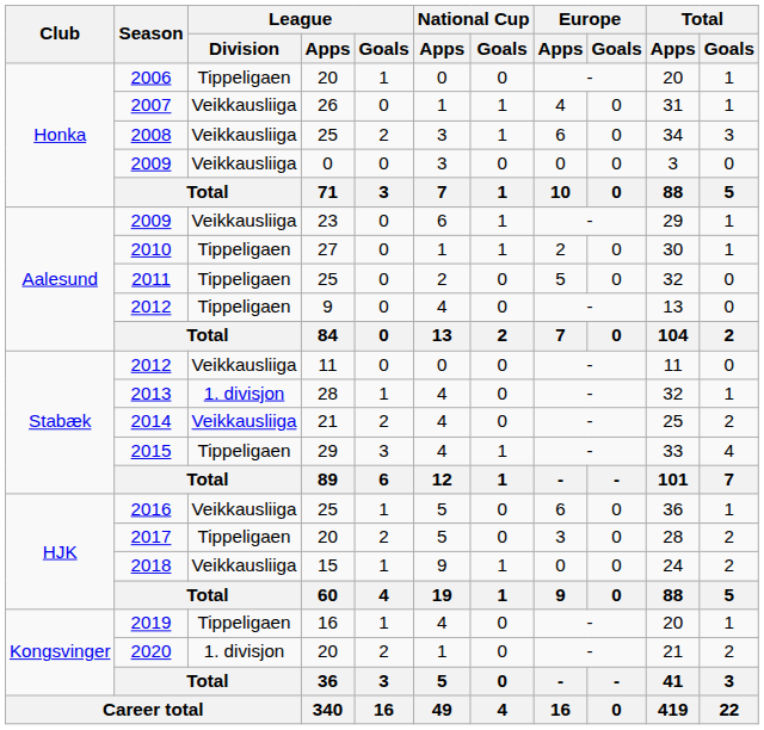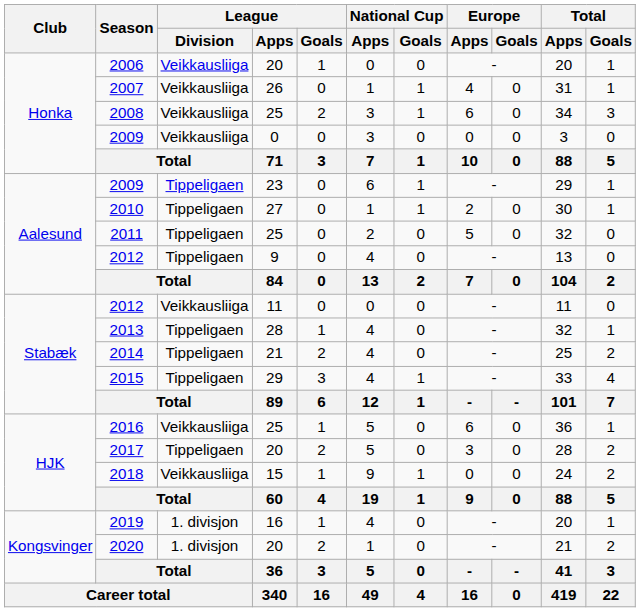 <table class="wikitable" style="text-align: center;">
 <tr>
 <th rowspan="2">Club</th>
 <th rowspan="2">Season</th>
 <th colspan="3">League</th>
 <th colspan="2">National Cup</th>
 <th colspan="2">Europe</th>
 <th colspan="2">Total</th>
 </tr>
 <tr>
 <th>Division</th>
 <th>Apps</th>
 <th>Goals</th>
 <th>Apps</th>
 <th>Goals</th>
 <th>Apps</th>
 <th>Goals</th>
 <th>Apps</th>
 <th>Goals</th>
 </tr>
 <tr>
 <td rowspan="5"><a href='#'>Honka</a></td>
 <td><a href='#'>2006</a></td>
-<td>Tippeligaen</td>
+<td><a href='#'>Veikkausliiga</a></td>
 <td>20</td>
 <td>1</td>
 <td>0</td>
 <td>0</td>
 <td colspan="2">-</td>
 <td>20</td>
 <td>1</td>
 </tr>
 <tr>
 <td><a href='#'>2007</a></td>
 <td>Veikkausliiga</td>
 <td>26</td>
 <td>0</td>
 <td>1</td>
 <td>1</td>
 <td>4</td>
 <td>0</td>
 <td>31</td>
 <td>1</td>
 </tr>
 <tr>
 <td><a href='#'>2008</a></td>
 <td>Veikkausliiga</td>
 <td>25</td>
 <td>2</td>
 <td>3</td>
 <td>1</td>
 <td>6</td>
 <td>0</td>
 <td>34</td>
 <td>3</td>
 </tr>
 <tr>
 <td><a href='#'>2009</a></td>
 <td>Veikkausliiga</td>
 <td>0</td>
 <td>0</td>
 <td>3</td>
 <td>0</td>
 <td>0</td>
 <td>0</td>
 <td>3</td>
 <td>0</td>
 </tr>
 <tr>
 <th colspan="2">Total</th>
 <th>71</th>
 <th>3</th>
 <th>7</th>
 <th>1</th>
 <th>10</th>
 <th>0</th>
 <th>88</th>
 <th>5</th>
 </tr>
 <tr>
 <td rowspan="5"><a href='#'>Aalesund</a></td>
 <td><a href='#'>2009</a></td>
-<td>Veikkausliiga</td>
+<td><a href='#'>Tippeligaen</a></td>
 <td>23</td>
 <td>0</td>
 <td>6</td>
 <td>1</td>
 <td colspan="2">-</td>
 <td>29</td>
 <td>1</td>
 </tr>
 <tr>
 <td><a href='#'>2010</a></td>
 <td>Tippeligaen</td>
 <td>27</td>
 <td>0</td>
 <td>1</td>
 <td>1</td>
 <td>2</td>
 <td>0</td>
 <td>30</td>
 <td>1</td>
 </tr>
 <tr>
 <td><a href='#'>2011</a></td>
 <td>Tippeligaen</td>
 <td>25</td>
 <td>0</td>
 <td>2</td>
 <td>0</td>
 <td>5</td>
 <td>0</td>
 <td>32</td>
 <td>0</td>
 </tr>
 <tr>
 <td><a href='#'>2012</a></td>
 <td>Tippeligaen</td>
 <td>9</td>
 <td>0</td>
 <td>4</td>
 <td>0</td>
 <td colspan="2">-</td>
 <td>13</td>
 <td>0</td>
 </tr>
 <tr>
 <th colspan="2">Total</th>
 <th>84</th>
 <th>0</th>
 <th>13</th>
 <th>2</th>
 <th>7</th>
 <th>0</th>
 <th>104</th>
 <th>2</th>
 </tr>
 <tr>
 <td rowspan="5"><a href='#'>Stabæk</a></td>
 <td><a href='#'>2012</a></td>
 <td>Veikkausliiga</td>
 <td>11</td>
 <td>0</td>
 <td>0</td>
 <td>0</td>
 <td colspan="2">-</td>
 <td>11</td>
 <td>0</td>
 </tr>
 <tr>
 <td><a href='#'>2013</a></td>
-<td><a href='#'>1. divisjon</a></td>
+<td>Tippeligaen</td>
 <td>28</td>
 <td>1</td>
 <td>4</td>
 <td>0</td>
 <td colspan="2">-</td>
 <td>32</td>
 <td>1</td>
 </tr>
 <tr>
 <td><a href='#'>2014</a></td>
-<td><a href='#'>Veikkausliiga</a></td>
+<td>Tippeligaen</td>
 <td>21</td>
 <td>2</td>
 <td>4</td>
 <td>0</td>
 <td colspan="2">-</td>
 <td>25</td>
 <td>2</td>
 </tr>
 <tr>
 <td><a href='#'>2015</a></td>
 <td>Tippeligaen</td>
 <td>29</td>
 <td>3</td>
 <td>4</td>
 <td>1</td>
 <td colspan="2">-</td>
 <td>33</td>
 <td>4</td>
 </tr>
 <tr>
 <th colspan="2">Total</th>
 <th>89</th>
 <th>6</th>
 <th>12</th>
 <th>1</th>
 <th>-</th>
 <th>-</th>
 <th>101</th>
 <th>7</th>
 </tr>
 <tr>
 <td rowspan="4"><a href='#'>HJK</a></td>
 <td><a href='#'>2016</a></td>
 <td>Veikkausliiga</td>
 <td>25</td>
 <td>1</td>
 <td>5</td>
 <td>0</td>
 <td>6</td>
 <td>0</td>
 <td>36</td>
 <td>1</td>
 </tr>
 <tr>
 <td><a href='#'>2017</a></td>
 <td>Tippeligaen</td>
 <td>20</td>
 <td>2</td>
 <td>5</td>
 <td>0</td>
 <td>3</td>
 <td>0</td>
 <td>28</td>
 <td>2</td>
 </tr>
 <tr>
 <td><a href='#'>2018</a></td>
 <td>Veikkausliiga</td>
 <td>15</td>
 <td>1</td>
 <td>9</td>
 <td>1</td>
 <td>0</td>
 <td>0</td>
 <td>24</td>
 <td>2</td>
 </tr>
 <tr>
 <th colspan="2">Total</th>
 <th>60</th>
 <th>4</th>
 <th>19</th>
 <th>1</th>
 <th>9</th>
 <th>0</th>
 <th>88</th>
 <th>5</th>
 </tr>
 <tr>
 <td rowspan="3"><a href='#'>Kongsvinger</a></td>
 <td><a href='#'>2019</a></td>
-<td>Tippeligaen</td>
+<td>1. divisjon</td>
 <td>16</td>
 <td>1</td>
 <td>4</td>
 <td>0</td>
 <td colspan="2">-</td>
 <td>20</td>
 <td>1</td>
 </tr>
 <tr>
 <td><a href='#'>2020</a></td>
 <td>1. divisjon</td>
 <td>20</td>
 <td>2</td>
 <td>1</td>
 <td>0</td>
 <td colspan="2">-</td>
 <td>21</td>
 <td>2</td>
 </tr>
 <tr>
 <th colspan="2">Total</th>
 <th>36</th>
 <th>3</th>
 <th>5</th>
 <th>0</th>
 <th>-</th>
 <th>-</th>
 <th>41</th>
 <th>3</th>
 </tr>
 <tr>
 <th colspan="3">Career total</th>
 <th>340</th>
 <th>16</th>
 <th>49</th>
 <th>4</th>
 <th>16</th>
 <th>0</th>
 <th>419</th>
 <th>22</th>
 </tr>
 </table>
